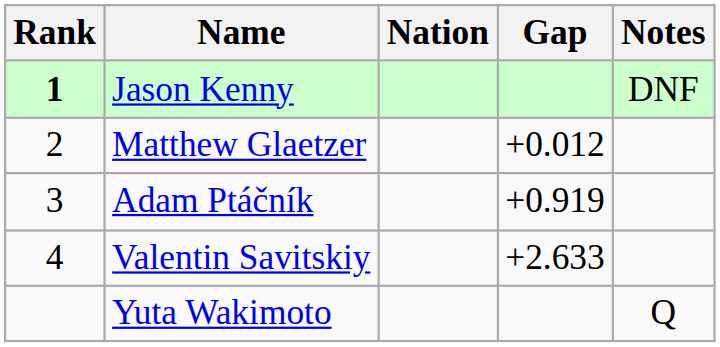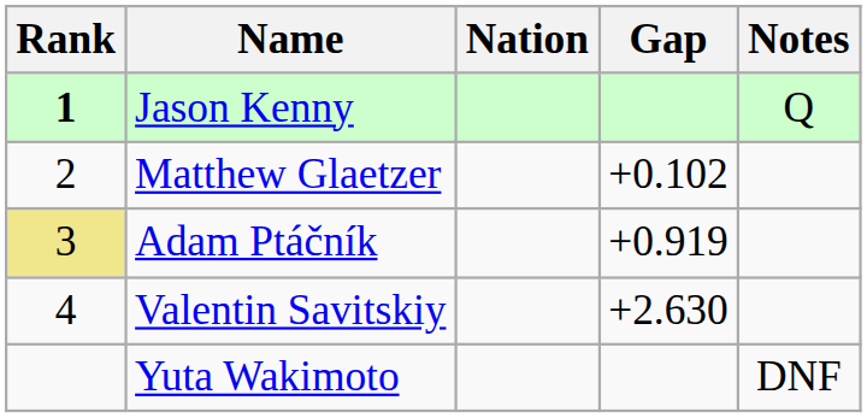 <table class="wikitable sortable" style="text-align:center">
 <tr>
 <th>Rank</th>
 <th>Name</th>
 <th>Nation</th>
 <th>Gap</th>
 <th>Notes</th>
 </tr>
 <tr bgcolor=ccffcc>
 <td><strong>1</strong></td>
 <td align=left><a href='#'>Jason Kenny</a></td>
 <td align=left></td>
 <td></td>
-<td>DNF</td>
+<td>Q</td>
 </tr>
 <tr>
 <td>2</td>
 <td align=left><a href='#'>Matthew Glaetzer</a></td>
 <td align=left></td>
-<td>+0.012</td>
+<td>+0.102</td>
 <td></td>
 </tr>
 <tr>
-<td>3</td>
+<td style="background: khaki;">3</td>
 <td align=left><a href='#'>Adam Ptáčník</a></td>
 <td align=left></td>
 <td>+0.919</td>
 <td></td>
 </tr>
 <tr>
 <td>4</td>
 <td align=left><a href='#'>Valentin Savitskiy</a></td>
 <td align=left></td>
-<td>+2.633</td>
+<td>+2.630</td>
 <td></td>
 </tr>
 <tr>
 <td></td>
 <td align=left><a href='#'>Yuta Wakimoto</a></td>
 <td align=left></td>
 <td></td>
-<td>Q</td>
+<td>DNF</td>
 </tr>
 </table>
